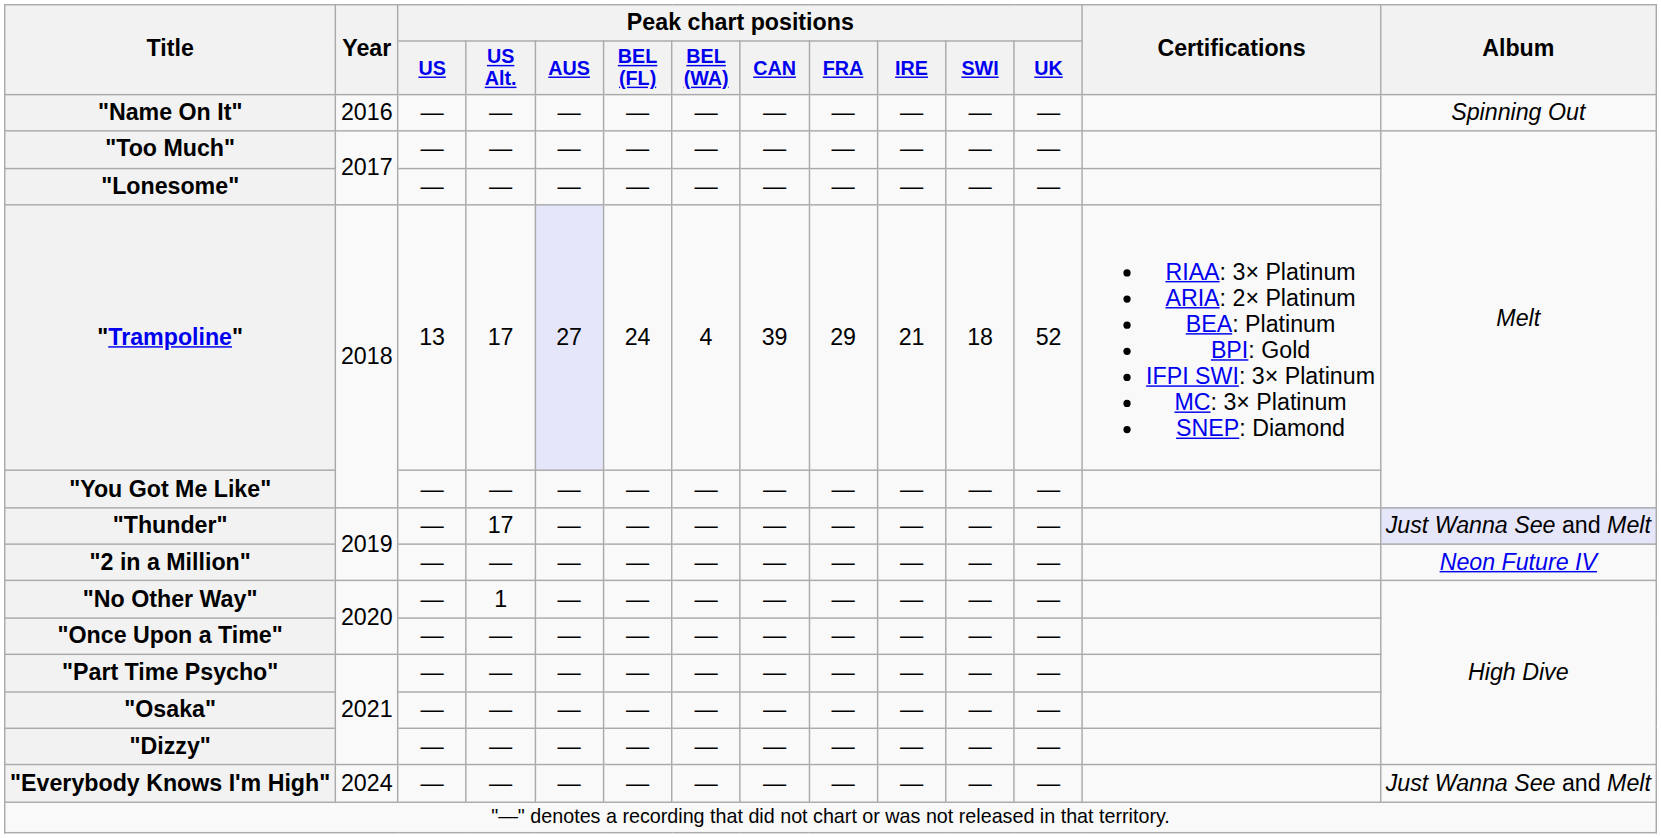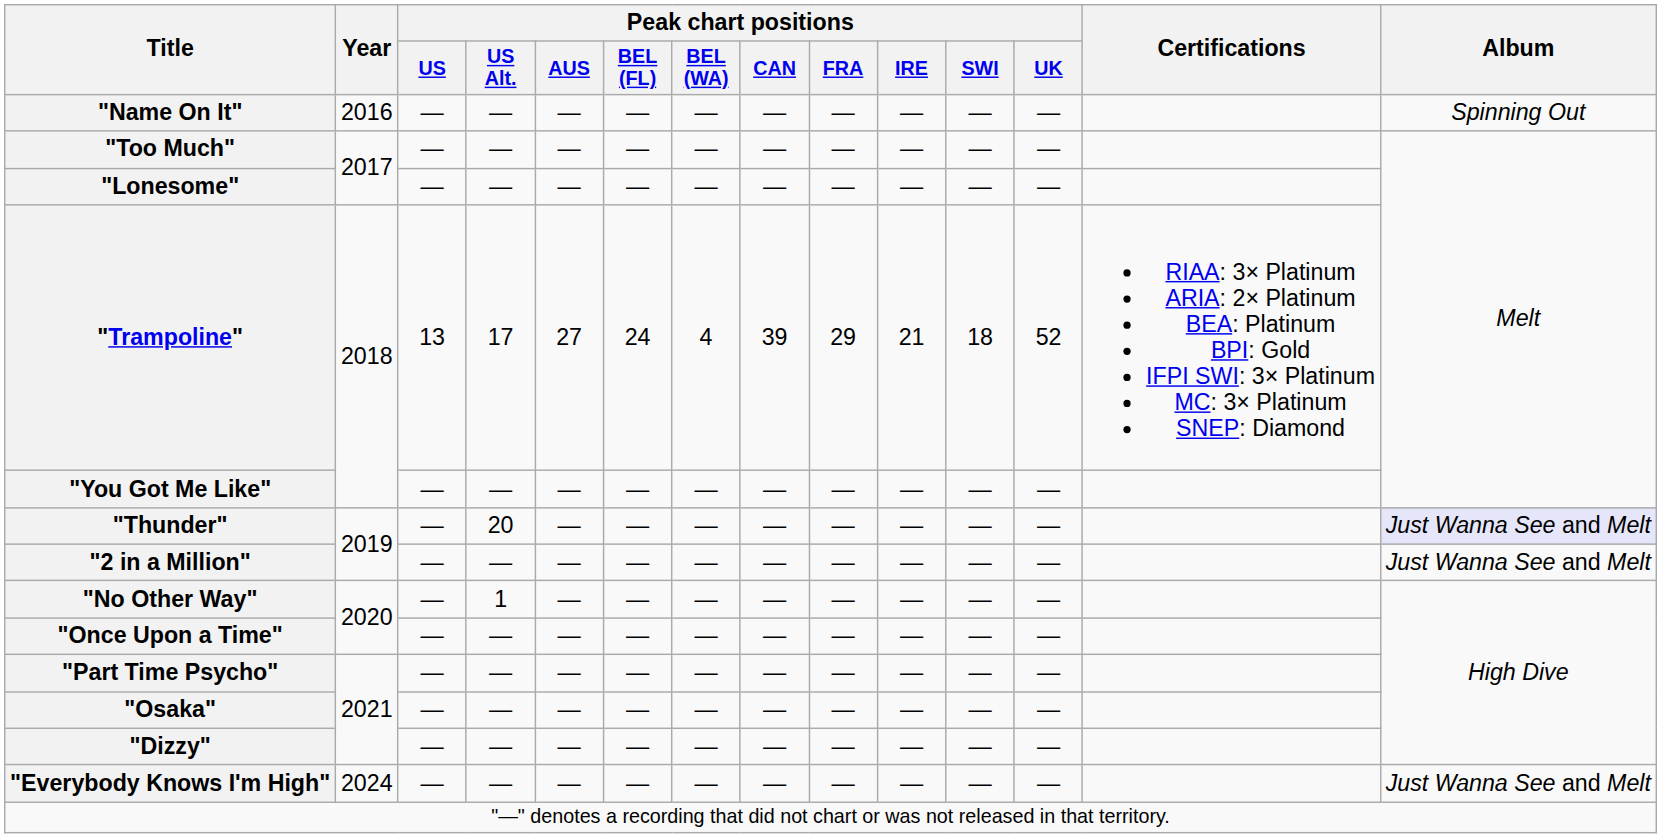 <table class="wikitable plainrowheaders" style="text-align:center;">
 <tr>
 <th scope="col" rowspan="2">Title</th>
 <th scope="col" rowspan="2">Year</th>
 <th scope="col" colspan="10">Peak chart positions</th>
 <th scope="col" rowspan="2">Certifications</th>
 <th scope="col" rowspan="2">Album</th>
 </tr>
 <tr>
 <th scope="col" style="width:3em;font-size:85%;"><a href='#'>US</a><br></th>
 <th scope="col" style="width:3em;font-size:85%;"><a href='#'>US<br>Alt.</a><br></th>
 <th scope="col" style="width:3em;font-size:85%;"><a href='#'>AUS</a><br></th>
 <th scope="col" style="width:3em;font-size:85%;"><a href='#'>BEL<br>(FL)</a><br></th>
 <th scope="col" style="width:3em;font-size:85%;"><a href='#'>BEL<br>(WA)</a><br></th>
 <th scope="col" style="width:3em;font-size:85%;"><a href='#'>CAN</a><br></th>
 <th scope="col" style="width:3em;font-size:85%;"><a href='#'>FRA</a><br></th>
 <th scope="col" style="width:3em;font-size:85%;"><a href='#'>IRE</a><br></th>
 <th scope="col" style="width:3em;font-size:85%;"><a href='#'>SWI</a><br></th>
 <th scope="col" style="width:3em;font-size:85%;"><a href='#'>UK</a><br></th>
 </tr>
 <tr>
 <th scope="row">"Name On It"</th>
 <td>2016</td>
 <td>—</td>
 <td>—</td>
 <td>—</td>
 <td>—</td>
 <td>—</td>
 <td>—</td>
 <td>—</td>
 <td>—</td>
 <td>—</td>
 <td>—</td>
 <td></td>
 <td><em>Spinning Out</em></td>
 </tr>
 <tr>
 <th scope="row">"Too Much"</th>
 <td rowspan="2">2017</td>
 <td>—</td>
 <td>—</td>
 <td>—</td>
 <td>—</td>
 <td>—</td>
 <td>—</td>
 <td>—</td>
 <td>—</td>
 <td>—</td>
 <td>—</td>
 <td></td>
 <td rowspan="4"><em>Melt</em></td>
 </tr>
 <tr>
 <th scope="row">"Lonesome"</th>
 <td>—</td>
 <td>—</td>
 <td>—</td>
 <td>—</td>
 <td>—</td>
 <td>—</td>
 <td>—</td>
 <td>—</td>
 <td>—</td>
 <td>—</td>
 <td></td>
 </tr>
 <tr>
 <th scope="row">"<a href='#'>Trampoline</a>"<br></th>
 <td rowspan="2">2018</td>
 <td>13</td>
 <td>17</td>
-<td style="background: lavender;">27</td>
+<td>27</td>
 <td>24</td>
 <td>4</td>
 <td>39</td>
 <td>29</td>
 <td>21</td>
 <td>18</td>
 <td>52</td>
 <td><br><ul><li><a href='#'>RIAA</a>: 3× Platinum</li><li><a href='#'>ARIA</a>: 2× Platinum</li><li><a href='#'>BEA</a>: Platinum</li><li><a href='#'>BPI</a>: Gold</li><li><a href='#'>IFPI SWI</a>: 3× Platinum</li><li><a href='#'>MC</a>: 3× Platinum</li><li><a href='#'>SNEP</a>: Diamond</li></ul></td>
 </tr>
 <tr>
 <th scope="row">"You Got Me Like"<br></th>
 <td>—</td>
 <td>—</td>
 <td>—</td>
 <td>—</td>
 <td>—</td>
 <td>—</td>
 <td>—</td>
 <td>—</td>
 <td>—</td>
 <td>—</td>
 <td></td>
 </tr>
 <tr>
 <th scope="row">"Thunder"</th>
 <td rowspan="2">2019</td>
 <td>—</td>
-<td>17</td>
+<td>20</td>
 <td>—</td>
 <td>—</td>
 <td>—</td>
 <td>—</td>
 <td>—</td>
 <td>—</td>
 <td>—</td>
 <td>—</td>
 <td></td>
 <td style="background: lavender;"><em>Just Wanna See</em> and <em>Melt</em></td>
 </tr>
 <tr>
 <th scope="row">"2 in a Million"<br></th>
 <td>—</td>
 <td>—</td>
 <td>—</td>
 <td>—</td>
 <td>—</td>
 <td>—</td>
 <td>—</td>
 <td>—</td>
 <td>—</td>
 <td>—</td>
 <td></td>
-<td><em><a href='#'>Neon Future IV</a></em></td>
+<td><em>Just Wanna See</em> and <em>Melt</em></td>
 </tr>
 <tr>
 <th scope="row">"No Other Way"</th>
 <td rowspan="2">2020</td>
 <td>—</td>
 <td>1</td>
 <td>—</td>
 <td>—</td>
 <td>—</td>
 <td>—</td>
 <td>—</td>
 <td>—</td>
 <td>—</td>
 <td>—</td>
 <td></td>
 <td rowspan="5"><em>High Dive</em></td>
 </tr>
 <tr>
 <th scope="row">"Once Upon a Time"</th>
 <td>—</td>
 <td>—</td>
 <td>—</td>
 <td>—</td>
 <td>—</td>
 <td>—</td>
 <td>—</td>
 <td>—</td>
 <td>—</td>
 <td>—</td>
 <td></td>
 </tr>
 <tr>
 <th scope="row">"Part Time Psycho"<br></th>
 <td rowspan="3">2021</td>
 <td>—</td>
 <td>—</td>
 <td>—</td>
 <td>—</td>
 <td>—</td>
 <td>—</td>
 <td>—</td>
 <td>—</td>
 <td>—</td>
 <td>—</td>
 <td></td>
 </tr>
 <tr>
 <th scope="row">"Osaka"</th>
 <td>—</td>
 <td>—</td>
 <td>—</td>
 <td>—</td>
 <td>—</td>
 <td>—</td>
 <td>—</td>
 <td>—</td>
 <td>—</td>
 <td>—</td>
 <td></td>
 </tr>
 <tr>
 <th scope="row">"Dizzy"</th>
 <td>—</td>
 <td>—</td>
 <td>—</td>
 <td>—</td>
 <td>—</td>
 <td>—</td>
 <td>—</td>
 <td>—</td>
 <td>—</td>
 <td>—</td>
 <td></td>
 </tr>
 <tr>
 <th scope="row">"Everybody Knows I'm High"</th>
 <td>2024</td>
 <td>—</td>
 <td>—</td>
 <td>—</td>
 <td>—</td>
 <td>—</td>
 <td>—</td>
 <td>—</td>
 <td>—</td>
 <td>—</td>
 <td>—</td>
 <td></td>
 <td><em>Just Wanna See</em> and <em>Melt</em></td>
 </tr>
 <tr>
 <td colspan="18" style="font-size:85%;">"—" denotes a recording that did not chart or was not released in that territory.</td>
 </tr>
 </table>
